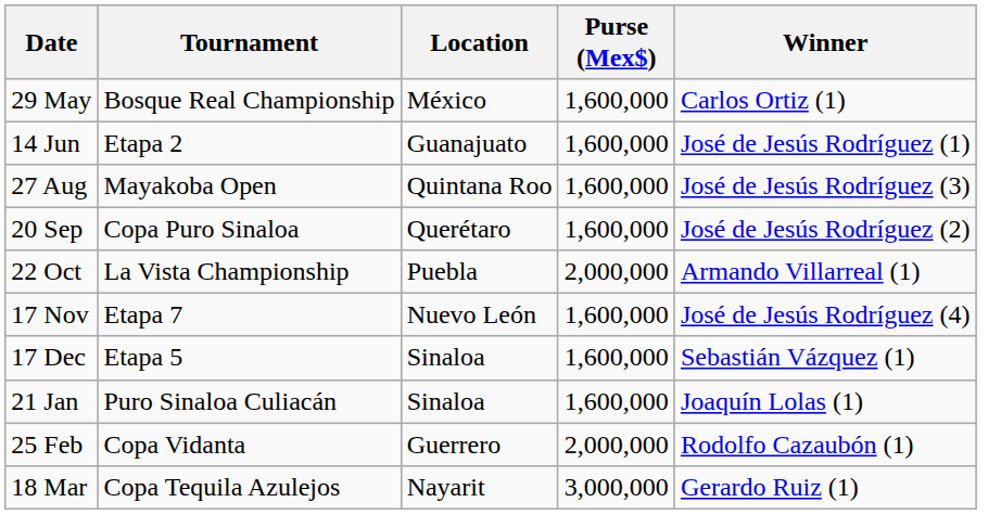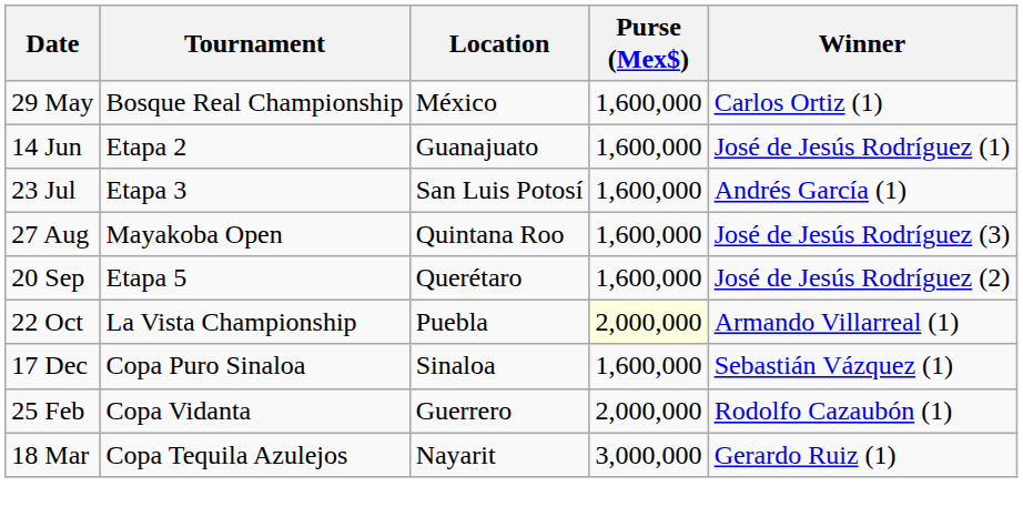 <table class="wikitable" style="font-size:95%">
 <tr>
 <th>Date</th>
 <th>Tournament</th>
 <th>Location</th>
 <th>Purse<br>(<a href='#'>Mex$</a>)</th>
 <th>Winner</th>
 </tr>
 <tr>
 <td>29 May</td>
 <td>Bosque Real Championship</td>
 <td>México</td>
 <td align=right>1,600,000</td>
 <td> <a href='#'>Carlos Ortiz</a> (1)</td>
 </tr>
 <tr>
 <td>14 Jun</td>
 <td>Etapa 2</td>
 <td>Guanajuato</td>
 <td align=right>1,600,000</td>
 <td> <a href='#'>José de Jesús Rodríguez</a> (1)</td>
 </tr>
 <tr>
+<td>23 Jul</td>
+<td>Etapa 3</td>
+<td>San Luis Potosí</td>
+<td align=right>1,600,000</td>
+<td> <a href='#'>Andrés García</a> (1)</td>
+</tr>
+<tr>
 <td>27 Aug</td>
 <td>Mayakoba Open</td>
 <td>Quintana Roo</td>
 <td align=right>1,600,000</td>
 <td> <a href='#'>José de Jesús Rodríguez</a> (3)</td>
 </tr>
 <tr>
 <td>20 Sep</td>
-<td>Copa Puro Sinaloa</td>
+<td>Etapa 5</td>
 <td>Querétaro</td>
 <td align=right>1,600,000</td>
 <td> <a href='#'>José de Jesús Rodríguez</a> (2)</td>
 </tr>
 <tr>
 <td>22 Oct</td>
 <td>La Vista Championship</td>
 <td>Puebla</td>
-<td align=right>2,000,000</td>
+<td align=right style="background: lightyellow;">2,000,000</td>
 <td> <a href='#'>Armando Villarreal</a> (1)</td>
 </tr>
 <tr>
-<td>17 Nov</td>
-<td>Etapa 7</td>
-<td>Nuevo León</td>
-<td align=right>1,600,000</td>
-<td> <a href='#'>José de Jesús Rodríguez</a> (4)</td>
-</tr>
-<tr>
 <td>17 Dec</td>
-<td>Etapa 5</td>
+<td>Copa Puro Sinaloa</td>
 <td>Sinaloa</td>
 <td align=right>1,600,000</td>
 <td> <a href='#'>Sebastián Vázquez</a> (1)</td>
-</tr>
-<tr>
-<td>21 Jan</td>
-<td>Puro Sinaloa Culiacán</td>
-<td>Sinaloa</td>
-<td align=right>1,600,000</td>
-<td> <a href='#'>Joaquín Lolas</a> (1)</td>
 </tr>
 <tr>
 <td>25 Feb</td>
 <td>Copa Vidanta</td>
 <td>Guerrero</td>
 <td align=right>2,000,000</td>
 <td> <a href='#'>Rodolfo Cazaubón</a> (1)</td>
 </tr>
 <tr>
 <td>18 Mar</td>
 <td>Copa Tequila Azulejos</td>
 <td>Nayarit</td>
 <td align=right>3,000,000</td>
 <td> <a href='#'>Gerardo Ruiz</a> (1)</td>
 </tr>
 </table>
